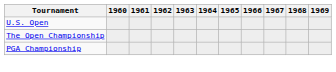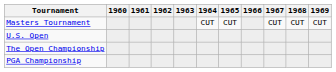 <table class="wikitable" style="font-size:95%;text-align:center;">
 <tr>
 <th>Tournament</th>
 <th>1960</th>
 <th>1961</th>
 <th>1962</th>
 <th>1963</th>
 <th>1964</th>
 <th>1965</th>
 <th>1966</th>
 <th>1967</th>
 <th>1968</th>
 <th>1969</th>
+</tr>
+<tr>
+<td align=left><a href='#'>Masters Tournament</a></td>
+<td style="background:#eeeeee;"></td>
+<td style="background:#eeeeee;"></td>
+<td style="background:#eeeeee;"></td>
+<td style="background:#eeeeee;"></td>
+<td>CUT</td>
+<td>CUT</td>
+<td style="background:#eeeeee;"></td>
+<td>CUT</td>
+<td>CUT</td>
+<td>CUT</td>
 </tr>
 <tr>
 <td align=left><a href='#'>U.S. Open</a></td>
 <td style="background:#eeeeee;"></td>
 <td style="background:#eeeeee;"></td>
 <td style="background:#eeeeee;"></td>
 <td style="background:#eeeeee;"></td>
 <td style="background:#eeeeee;"></td>
 <td style="background:#eeeeee;"></td>
 <td style="background:#eeeeee;"></td>
 <td style="background:#eeeeee;"></td>
 <td style="background:#eeeeee;"></td>
 <td style="background:#eeeeee;"></td>
 </tr>
 <tr>
 <td align=left><a href='#'>The Open Championship</a></td>
 <td style="background:#eeeeee;"></td>
 <td style="background:#eeeeee;"></td>
 <td style="background:#eeeeee;"></td>
 <td style="background:#eeeeee;"></td>
 <td style="background:#eeeeee;"></td>
 <td style="background:#eeeeee;"></td>
 <td style="background:#eeeeee;"></td>
 <td style="background:#eeeeee;"></td>
 <td style="background:#eeeeee;"></td>
 <td style="background:#eeeeee;"></td>
 </tr>
 <tr>
 <td align=left><a href='#'>PGA Championship</a></td>
 <td style="background:#eeeeee;"></td>
 <td style="background:#eeeeee;"></td>
 <td style="background:#eeeeee;"></td>
 <td style="background:#eeeeee;"></td>
 <td style="background:#eeeeee;"></td>
 <td style="background:#eeeeee;"></td>
 <td style="background:#eeeeee;"></td>
 <td style="background:#eeeeee;"></td>
 <td style="background:#eeeeee;"></td>
 <td style="background:#eeeeee;"></td>
 </tr>
 </table>
